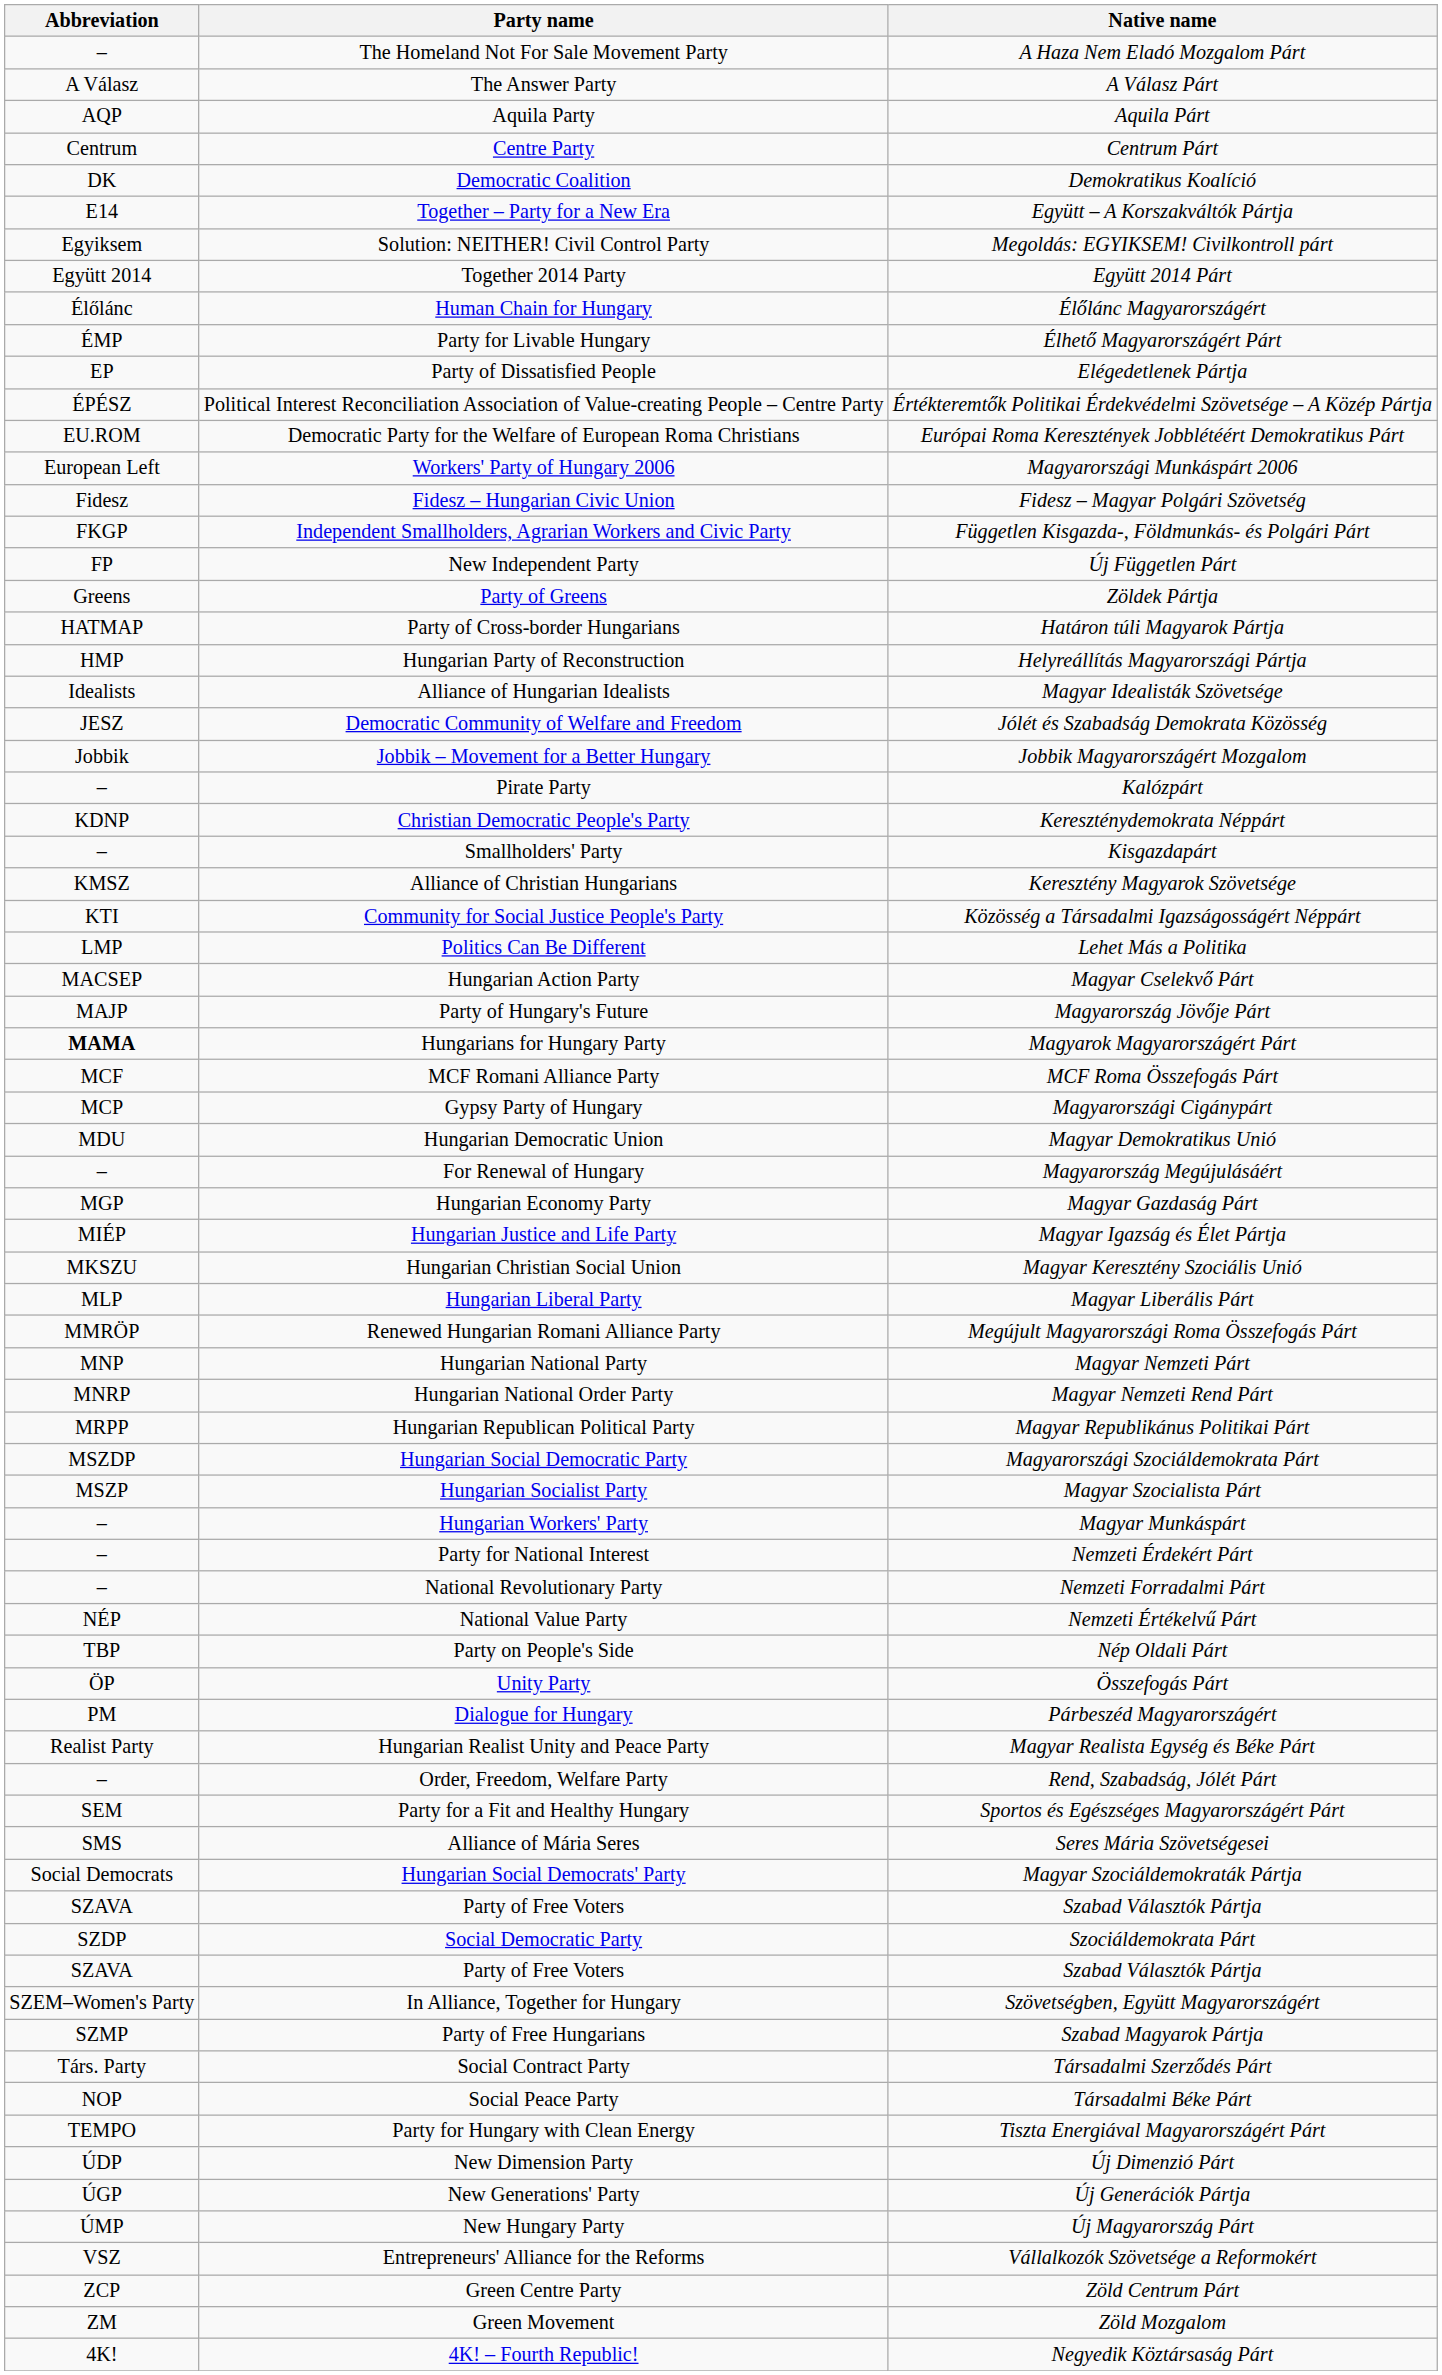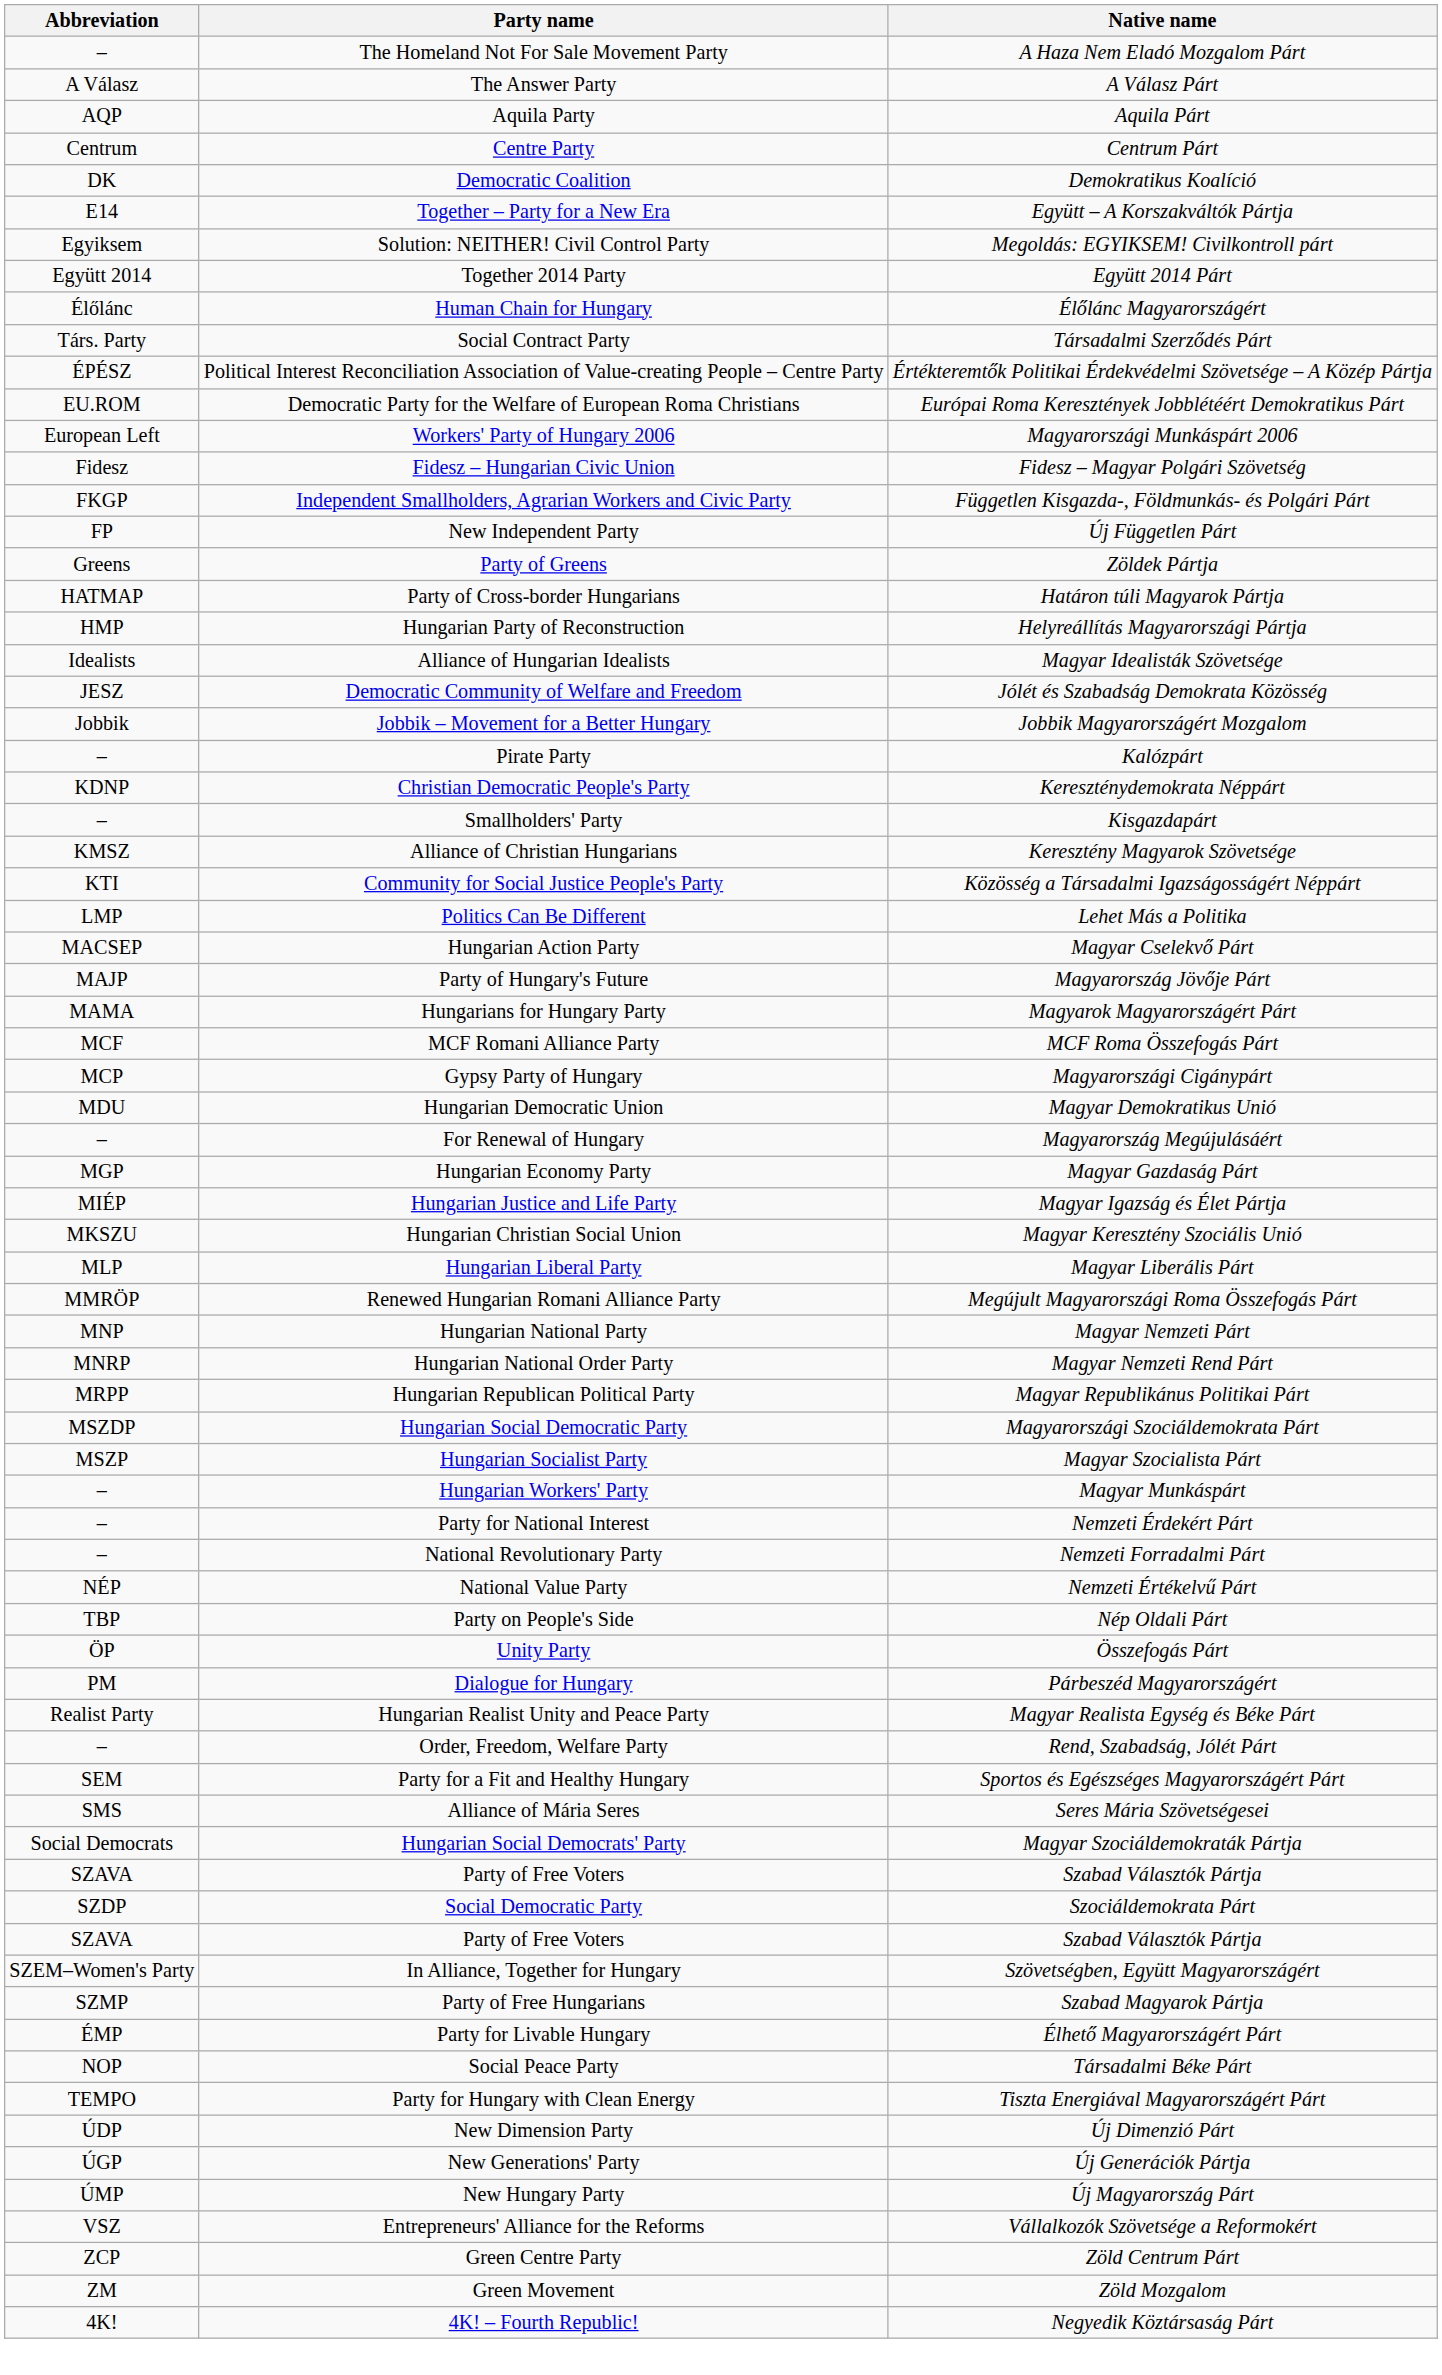 <table class="wikitable sortable collapsible collapsed center" style="text-align:center">
 <tr align="center">
 <th>Abbreviation</th>
 <th>Party name</th>
 <th>Native name</th>
 </tr>
 <tr>
 <td>–</td>
 <td>The Homeland Not For Sale Movement Party</td>
 <td><em>A Haza Nem Eladó Mozgalom Párt</em></td>
 </tr>
 <tr>
 <td>A Válasz</td>
 <td>The Answer Party</td>
 <td><em>A Válasz Párt</em></td>
 </tr>
 <tr>
 <td>AQP</td>
 <td>Aquila Party</td>
 <td><em>Aquila Párt</em></td>
 </tr>
 <tr>
 <td>Centrum</td>
 <td><a href='#'>Centre Party</a></td>
 <td><em>Centrum Párt</em></td>
 </tr>
 <tr>
 <td>DK</td>
 <td><a href='#'>Democratic Coalition</a></td>
 <td><em>Demokratikus Koalíció</em></td>
 </tr>
 <tr>
 <td>E14</td>
 <td><a href='#'>Together – Party for a New Era</a></td>
 <td><em>Együtt – A Korszakváltók Pártja</em></td>
 </tr>
 <tr>
 <td>Egyiksem</td>
 <td>Solution: NEITHER! Civil Control Party</td>
 <td><em>Megoldás: EGYIKSEM! Civilkontroll párt</em></td>
 </tr>
 <tr>
 <td>Együtt 2014</td>
 <td>Together 2014 Party</td>
 <td><em>Együtt 2014 Párt</em></td>
 </tr>
 <tr>
 <td>Élőlánc</td>
 <td><a href='#'>Human Chain for Hungary</a></td>
 <td><em>Élőlánc Magyarországért</em></td>
 </tr>
 <tr>
-<td>ÉMP</td>
-<td>Party for Livable Hungary</td>
-<td><em>Élhető Magyarországért Párt</em></td>
-</tr>
-<tr>
-<td>EP</td>
-<td>Party of Dissatisfied People</td>
-<td><em>Elégedetlenek Pártja</em></td>
+<td>Társ. Party</td>
+<td>Social Contract Party</td>
+<td><em>Társadalmi Szerződés Párt</em></td>
 </tr>
 <tr>
 <td>ÉPÉSZ</td>
 <td>Political Interest Reconciliation Association of Value-creating People – Centre Party</td>
 <td><em>Értékteremtők Politikai Érdekvédelmi Szövetsége – A Közép Pártja</em></td>
 </tr>
 <tr>
 <td>EU.ROM</td>
 <td>Democratic Party for the Welfare of European Roma Christians</td>
 <td><em>Európai Roma Keresztények Jobblétéért Demokratikus Párt</em></td>
 </tr>
 <tr>
 <td>European Left</td>
 <td><a href='#'>Workers' Party of Hungary 2006</a></td>
 <td><em>Magyarországi Munkáspárt 2006</em></td>
 </tr>
 <tr>
 <td>Fidesz</td>
 <td><a href='#'>Fidesz – Hungarian Civic Union</a></td>
 <td><em>Fidesz – Magyar Polgári Szövetség</em></td>
 </tr>
 <tr>
 <td>FKGP</td>
 <td><a href='#'>Independent Smallholders, Agrarian Workers and Civic Party</a></td>
 <td><em>Független Kisgazda-, Földmunkás- és Polgári Párt</em></td>
 </tr>
 <tr>
 <td>FP</td>
 <td>New Independent Party</td>
 <td><em>Új Független Párt</em></td>
 </tr>
 <tr>
 <td>Greens</td>
 <td><a href='#'>Party of Greens</a></td>
 <td><em>Zöldek Pártja</em></td>
 </tr>
 <tr>
 <td>HATMAP</td>
 <td>Party of Cross-border Hungarians</td>
 <td><em>Határon túli Magyarok Pártja</em></td>
 </tr>
 <tr>
 <td>HMP</td>
 <td>Hungarian Party of Reconstruction</td>
 <td><em>Helyreállítás Magyarországi Pártja</em></td>
 </tr>
 <tr>
 <td>Idealists</td>
 <td>Alliance of Hungarian Idealists</td>
 <td><em>Magyar Idealisták Szövetsége</em></td>
 </tr>
 <tr>
 <td>JESZ</td>
 <td><a href='#'>Democratic Community of Welfare and Freedom</a></td>
 <td><em>Jólét és Szabadság Demokrata Közösség</em></td>
 </tr>
 <tr>
 <td>Jobbik</td>
 <td><a href='#'>Jobbik – Movement for a Better Hungary</a></td>
 <td><em>Jobbik Magyarországért Mozgalom</em></td>
 </tr>
 <tr>
 <td>–</td>
 <td>Pirate Party</td>
 <td><em>Kalózpárt</em></td>
 </tr>
 <tr>
 <td>KDNP</td>
 <td><a href='#'>Christian Democratic People's Party</a></td>
 <td><em>Kereszténydemokrata Néppárt</em></td>
 </tr>
 <tr>
 <td>–</td>
 <td>Smallholders' Party</td>
 <td><em>Kisgazdapárt</em></td>
 </tr>
 <tr>
 <td>KMSZ</td>
 <td>Alliance of Christian Hungarians</td>
 <td><em>Keresztény Magyarok Szövetsége</em></td>
 </tr>
 <tr>
 <td>KTI</td>
 <td><a href='#'>Community for Social Justice People's Party</a></td>
 <td><em>Közösség a Társadalmi Igazságosságért Néppárt</em></td>
 </tr>
 <tr>
 <td>LMP</td>
 <td><a href='#'>Politics Can Be Different</a></td>
 <td><em>Lehet Más a Politika</em></td>
 </tr>
 <tr>
 <td>MACSEP</td>
 <td>Hungarian Action Party</td>
 <td><em>Magyar Cselekvő Párt</em></td>
 </tr>
 <tr>
 <td>MAJP</td>
 <td>Party of Hungary's Future</td>
 <td><em>Magyarország Jövője Párt</em></td>
 </tr>
 <tr>
-<td><strong>MAMA</strong></td>
+<td>MAMA</td>
 <td>Hungarians for Hungary Party</td>
 <td><em>Magyarok Magyarországért Párt</em></td>
 </tr>
 <tr>
 <td>MCF</td>
 <td>MCF Romani Alliance Party</td>
 <td><em>MCF Roma Összefogás Párt</em></td>
 </tr>
 <tr>
 <td>MCP</td>
 <td>Gypsy Party of Hungary</td>
 <td><em>Magyarországi Cigánypárt</em></td>
 </tr>
 <tr>
 <td>MDU</td>
 <td>Hungarian Democratic Union</td>
 <td><em>Magyar Demokratikus Unió</em></td>
 </tr>
 <tr>
 <td>–</td>
 <td>For Renewal of Hungary</td>
 <td><em>Magyarország Megújulásáért</em></td>
 </tr>
 <tr>
 <td>MGP</td>
 <td>Hungarian Economy Party</td>
 <td><em>Magyar Gazdaság Párt</em></td>
 </tr>
 <tr>
 <td>MIÉP</td>
 <td><a href='#'>Hungarian Justice and Life Party</a></td>
 <td><em>Magyar Igazság és Élet Pártja</em></td>
 </tr>
 <tr>
 <td>MKSZU</td>
 <td>Hungarian Christian Social Union</td>
 <td><em>Magyar Keresztény Szociális Unió</em></td>
 </tr>
 <tr>
 <td>MLP</td>
 <td><a href='#'>Hungarian Liberal Party</a></td>
 <td><em>Magyar Liberális Párt</em></td>
 </tr>
 <tr>
 <td>MMRÖP</td>
 <td>Renewed Hungarian Romani Alliance Party</td>
 <td><em>Megújult Magyarországi Roma Összefogás Párt</em></td>
 </tr>
 <tr>
 <td>MNP</td>
 <td>Hungarian National Party</td>
 <td><em>Magyar Nemzeti Párt</em></td>
 </tr>
 <tr>
 <td>MNRP</td>
 <td>Hungarian National Order Party</td>
 <td><em>Magyar Nemzeti Rend Párt</em></td>
 </tr>
 <tr>
 <td>MRPP</td>
 <td>Hungarian Republican Political Party</td>
 <td><em>Magyar Republikánus Politikai Párt</em></td>
 </tr>
 <tr>
 <td>MSZDP</td>
 <td><a href='#'>Hungarian Social Democratic Party</a></td>
 <td><em>Magyarországi Szociáldemokrata Párt</em></td>
 </tr>
 <tr>
 <td>MSZP</td>
 <td><a href='#'>Hungarian Socialist Party</a></td>
 <td><em>Magyar Szocialista Párt</em></td>
 </tr>
 <tr>
 <td>–</td>
 <td><a href='#'>Hungarian Workers' Party</a></td>
 <td><em>Magyar Munkáspárt</em></td>
 </tr>
 <tr>
 <td>–</td>
 <td>Party for National Interest</td>
 <td><em>Nemzeti Érdekért Párt</em></td>
 </tr>
 <tr>
 <td>–</td>
 <td>National Revolutionary Party</td>
 <td><em>Nemzeti Forradalmi Párt</em></td>
 </tr>
 <tr>
 <td>NÉP</td>
 <td>National Value Party</td>
 <td><em>Nemzeti Értékelvű Párt</em></td>
 </tr>
 <tr>
 <td>TBP</td>
 <td>Party on People's Side</td>
 <td><em>Nép Oldali Párt</em></td>
 </tr>
 <tr>
 <td>ÖP</td>
 <td><a href='#'>Unity Party</a></td>
 <td><em>Összefogás Párt</em></td>
 </tr>
 <tr>
 <td>PM</td>
 <td><a href='#'>Dialogue for Hungary</a></td>
 <td><em>Párbeszéd Magyarországért</em></td>
 </tr>
 <tr>
 <td>Realist Party</td>
 <td>Hungarian Realist Unity and Peace Party</td>
 <td><em>Magyar Realista Egység és Béke Párt</em></td>
 </tr>
 <tr>
 <td>–</td>
 <td>Order, Freedom, Welfare Party</td>
 <td><em>Rend, Szabadság, Jólét Párt</em></td>
 </tr>
 <tr>
 <td>SEM</td>
 <td>Party for a Fit and Healthy Hungary</td>
 <td><em>Sportos és Egészséges Magyarországért Párt</em></td>
 </tr>
 <tr>
 <td>SMS</td>
 <td>Alliance of Mária Seres</td>
 <td><em>Seres Mária Szövetségesei</em></td>
 </tr>
 <tr>
 <td>Social Democrats</td>
 <td><a href='#'>Hungarian Social Democrats' Party</a></td>
 <td><em>Magyar Szociáldemokraták Pártja</em></td>
 </tr>
 <tr>
 <td>SZAVA</td>
 <td>Party of Free Voters</td>
 <td><em>Szabad Választók Pártja</em></td>
 </tr>
 <tr>
 <td>SZDP</td>
 <td><a href='#'>Social Democratic Party</a></td>
 <td><em>Szociáldemokrata Párt</em></td>
 </tr>
 <tr>
 <td>SZAVA</td>
 <td>Party of Free Voters</td>
 <td><em>Szabad Választók Pártja</em></td>
 </tr>
 <tr>
 <td>SZEM–Women's Party</td>
 <td>In Alliance, Together for Hungary</td>
 <td><em>Szövetségben, Együtt Magyarországért</em></td>
 </tr>
 <tr>
 <td>SZMP</td>
 <td>Party of Free Hungarians</td>
 <td><em>Szabad Magyarok Pártja</em></td>
 </tr>
 <tr>
-<td>Társ. Party</td>
-<td>Social Contract Party</td>
-<td><em>Társadalmi Szerződés Párt</em></td>
+<td>ÉMP</td>
+<td>Party for Livable Hungary</td>
+<td><em>Élhető Magyarországért Párt</em></td>
 </tr>
 <tr>
 <td>NOP</td>
 <td>Social Peace Party</td>
 <td><em>Társadalmi Béke Párt</em></td>
 </tr>
 <tr>
 <td>TEMPO</td>
 <td>Party for Hungary with Clean Energy</td>
 <td><em>Tiszta Energiával Magyarországért Párt</em></td>
 </tr>
 <tr>
 <td>ÚDP</td>
 <td>New Dimension Party</td>
 <td><em>Új Dimenzió Párt</em></td>
 </tr>
 <tr>
 <td>ÚGP</td>
 <td>New Generations' Party</td>
 <td><em>Új Generációk Pártja</em></td>
 </tr>
 <tr>
 <td>ÚMP</td>
 <td>New Hungary Party</td>
 <td><em>Új Magyarország Párt</em></td>
 </tr>
 <tr>
 <td>VSZ</td>
 <td>Entrepreneurs' Alliance for the Reforms</td>
 <td><em>Vállalkozók Szövetsége a Reformokért</em></td>
 </tr>
 <tr>
 <td>ZCP</td>
 <td>Green Centre Party</td>
 <td><em>Zöld Centrum Párt</em></td>
 </tr>
 <tr>
 <td>ZM</td>
 <td>Green Movement</td>
 <td><em>Zöld Mozgalom</em></td>
 </tr>
 <tr>
 <td>4K!</td>
 <td><a href='#'>4K! – Fourth Republic!</a></td>
 <td><em>Negyedik Köztársaság Párt</em></td>
 </tr>
 </table>
